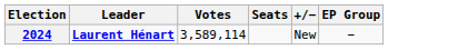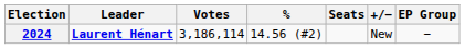 <table class="wikitable" style=text-align:center;>
 <tr>
 <th>Election</th>
 <th>Leader</th>
 <th>Votes</th>
+<th>%</th>
 <th>Seats</th>
 <th>+/−</th>
 <th>EP Group</th>
 </tr>
 <tr>
 <th><a href='#'>2024</a></th>
 <td><strong><a href='#'>Laurent Hénart</a></strong></td>
-<td>3,589,114</td>
+<td>3,186,114</td>
+<td>14.56 (#2)</td>
 <td></td>
 <td>New</td>
 <td>−</td>
 </tr>
 </table>
